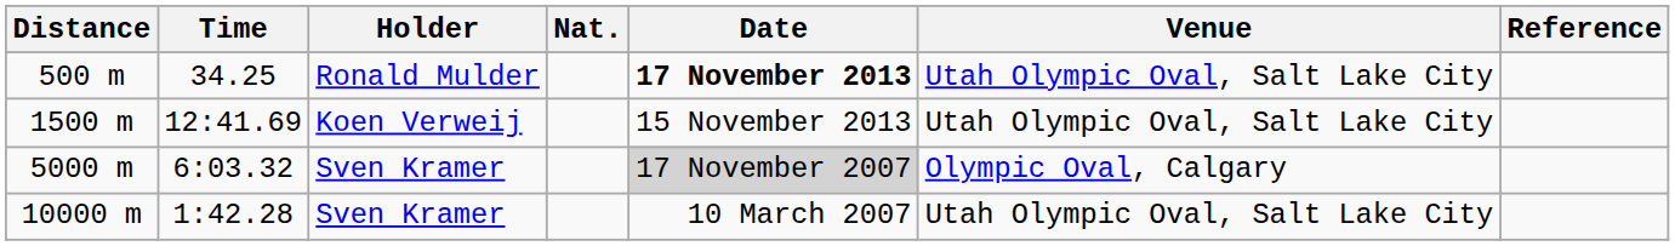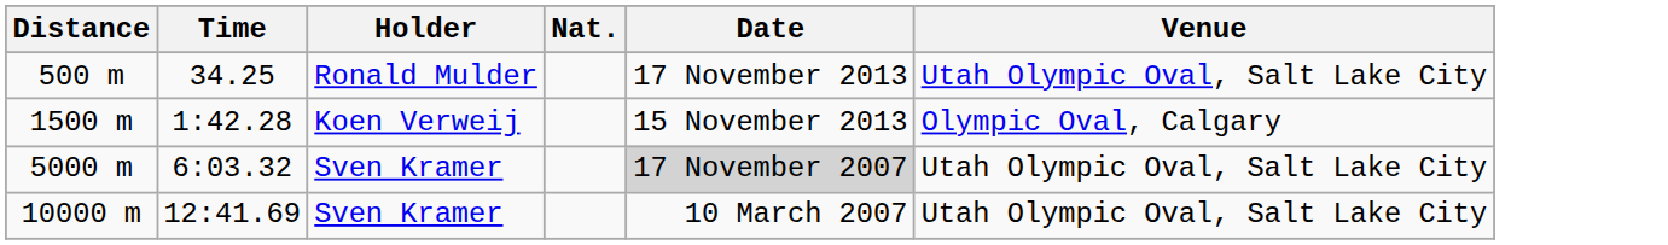 <table class="wikitable" border="1" style="text-align:center">
 <tr>
 <th>Distance</th>
 <th>Time</th>
 <th>Holder</th>
 <th>Nat.</th>
 <th>Date</th>
 <th>Venue</th>
-<th>Reference</th>
 </tr>
 <tr>
 <td>500 m</td>
 <td>34.25</td>
 <td align=left><a href='#'>Ronald Mulder</a></td>
 <td></td>
-<td align=right><strong>17 November 2013</strong></td>
+<td align=right>17 November 2013</td>
 <td align=left><a href='#'>Utah Olympic Oval</a>, Salt Lake City</td>
-<td></td>
 </tr>
 <tr>
 <td>1500 m</td>
-<td>12:41.69</td>
+<td>1:42.28</td>
 <td align=left><a href='#'>Koen Verweij</a></td>
 <td></td>
 <td align=right>15 November 2013</td>
-<td align=left>Utah Olympic Oval, Salt Lake City</td>
-<td></td>
+<td align=left><a href='#'>Olympic Oval</a>, Calgary</td>
 </tr>
 <tr>
 <td>5000 m</td>
 <td>6:03.32</td>
 <td align=left><a href='#'>Sven Kramer</a></td>
 <td></td>
 <td align=right style="background: lightgrey;">17 November 2007</td>
-<td align=left><a href='#'>Olympic Oval</a>, Calgary</td>
-<td></td>
+<td align=left>Utah Olympic Oval, Salt Lake City</td>
 </tr>
 <tr>
 <td>10000 m</td>
-<td>1:42.28</td>
+<td>12:41.69</td>
 <td align=left><a href='#'>Sven Kramer</a></td>
 <td></td>
 <td align=right>10 March 2007</td>
 <td align=left>Utah Olympic Oval, Salt Lake City</td>
-<td></td>
 </tr>
 </table>
